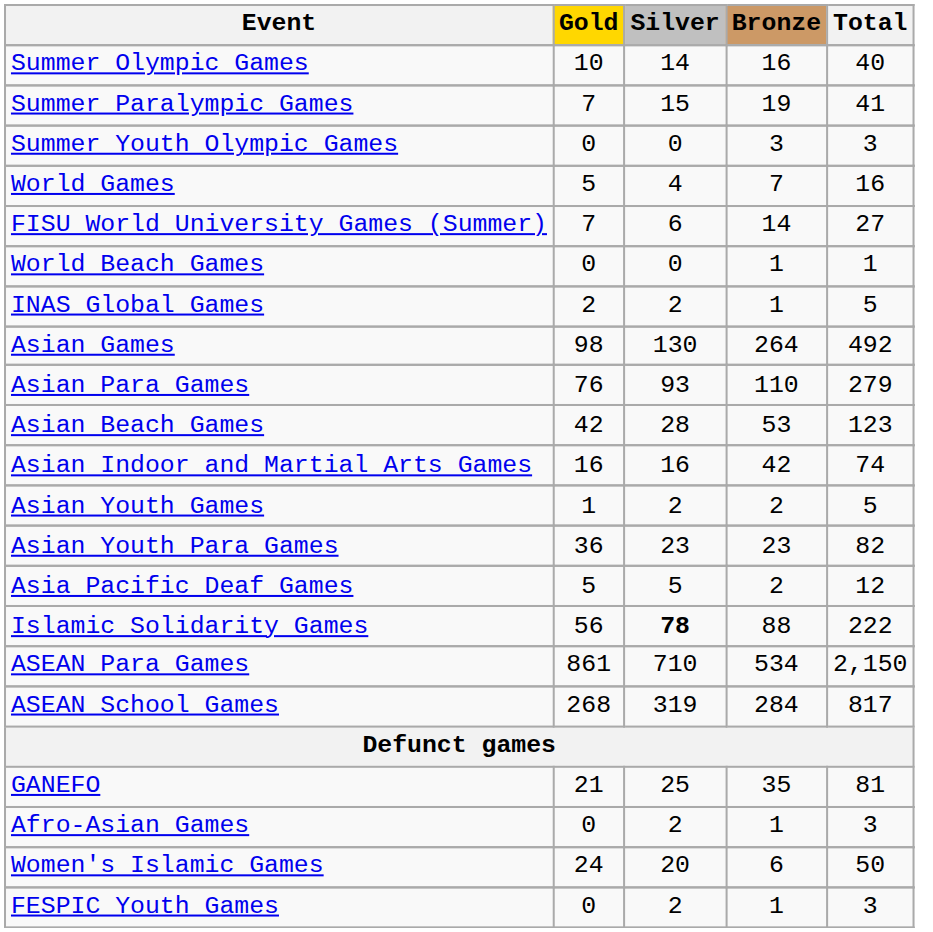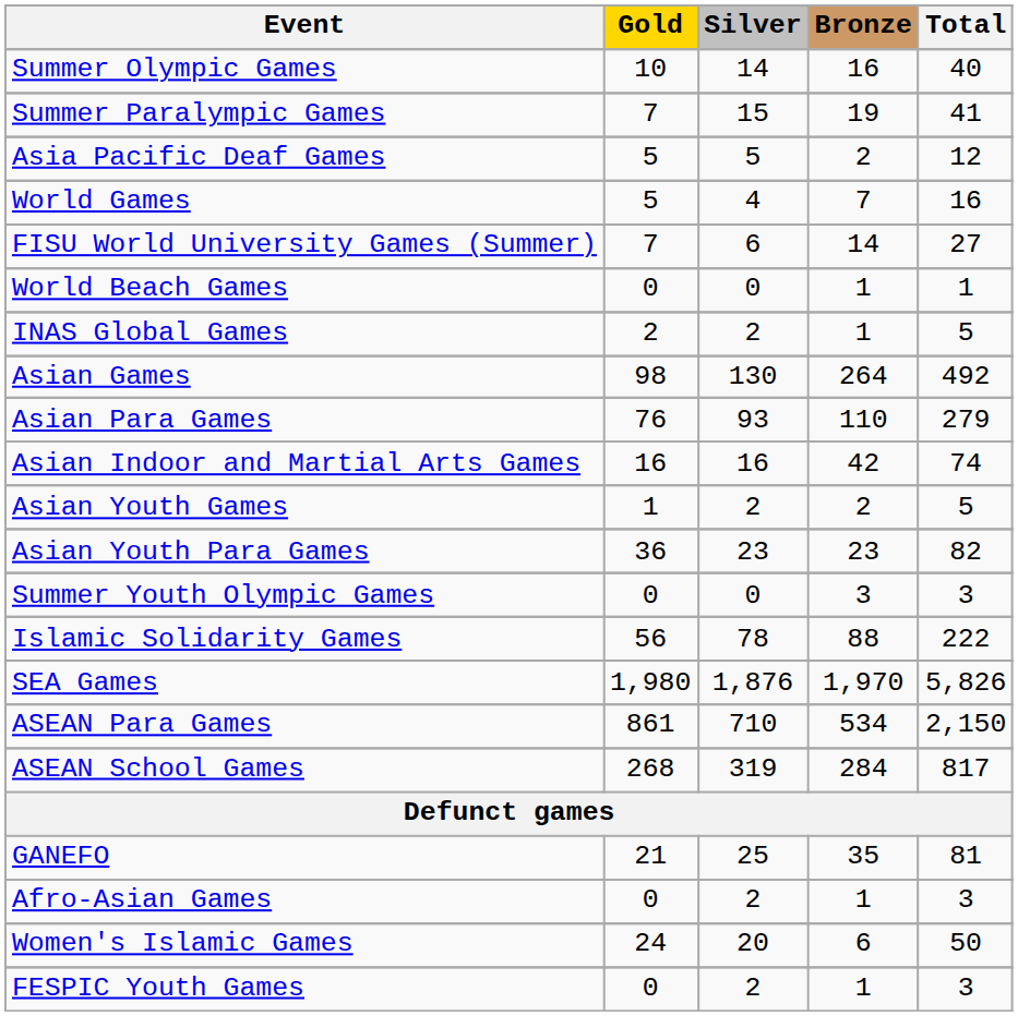 <table class="wikitable sortable" style="margin-top:0; text-align:center; font-size:95%;">
 <tr>
 <th>Event</th>
 <th style="background:gold;  font-weight:bold;">Gold</th>
 <th style="background:silver; font-weight:bold;">Silver</th>
 <th style="background:#cc9966; font-weight:bold; ">Bronze</th>
 <th>Total</th>
 </tr>
 <tr>
 </tr>
 <tr>
 </tr>
 <tr align=center>
 <td align=left><a href='#'>Summer Olympic Games</a></td>
 <td>10</td>
 <td>14</td>
 <td>16</td>
 <td>40</td>
 </tr>
 <tr>
 </tr>
 <tr align=center>
 <td align=left><a href='#'>Summer Paralympic Games</a></td>
 <td>7</td>
 <td>15</td>
 <td>19</td>
 <td>41</td>
 </tr>
 <tr>
 </tr>
 <tr align=center>
-<td align=left><a href='#'>Summer Youth Olympic Games</a></td>
-<td>0</td>
-<td>0</td>
-<td>3</td>
-<td>3</td>
+<td align=left><a href='#'>Asia Pacific Deaf Games</a></td>
+<td>5</td>
+<td>5</td>
+<td>2</td>
+<td>12</td>
 </tr>
 <tr>
 </tr>
 <tr align=center>
 <td align=left><a href='#'>World Games</a></td>
 <td>5</td>
 <td>4</td>
 <td>7</td>
 <td>16</td>
 </tr>
 <tr>
 </tr>
 <tr align=center>
 <td align=left><a href='#'>FISU World University Games (Summer)</a></td>
 <td>7</td>
 <td>6</td>
 <td>14</td>
 <td>27</td>
 </tr>
 <tr>
 </tr>
 <tr align=center>
 <td align=left><a href='#'>World Beach Games</a></td>
 <td>0</td>
 <td>0</td>
 <td>1</td>
 <td>1</td>
 </tr>
 <tr>
 </tr>
 <tr align=center>
 <td align=left><a href='#'>INAS Global Games</a></td>
 <td>2</td>
 <td>2</td>
 <td>1</td>
 <td>5</td>
 </tr>
 <tr>
 </tr>
 <tr align=center>
 <td align=left><a href='#'>Asian Games</a></td>
 <td>98</td>
 <td>130</td>
 <td>264</td>
 <td>492</td>
 </tr>
 <tr>
 </tr>
 <tr align=center>
 <td align=left><a href='#'>Asian Para Games</a></td>
 <td>76</td>
 <td>93</td>
 <td>110</td>
 <td>279</td>
 </tr>
 <tr>
 </tr>
-<tr align=center>
-<td align=left><a href='#'>Asian Beach Games</a></td>
-<td>42</td>
-<td>28</td>
-<td>53</td>
-<td>123</td>
-</tr>
 <tr>
 </tr>
 <tr align=center>
 <td align=left><a href='#'>Asian Indoor and Martial Arts Games</a></td>
 <td>16</td>
 <td>16</td>
 <td>42</td>
 <td>74</td>
 </tr>
 <tr>
 </tr>
 <tr align=center>
 <td align=left><a href='#'>Asian Youth Games</a></td>
 <td>1</td>
 <td>2</td>
 <td>2</td>
 <td>5</td>
 </tr>
 <tr>
 </tr>
 <tr align=center>
 <td align=left><a href='#'>Asian Youth Para Games</a></td>
 <td>36</td>
 <td>23</td>
 <td>23</td>
 <td>82</td>
 </tr>
 <tr>
 </tr>
 <tr align=center>
-<td align=left><a href='#'>Asia Pacific Deaf Games</a></td>
-<td>5</td>
-<td>5</td>
-<td>2</td>
-<td>12</td>
+<td align=left><a href='#'>Summer Youth Olympic Games</a></td>
+<td>0</td>
+<td>0</td>
+<td>3</td>
+<td>3</td>
 </tr>
 <tr>
 </tr>
 <tr align=center>
 <td align=left><a href='#'>Islamic Solidarity Games</a></td>
 <td>56</td>
-<td><strong>78</strong></td>
+<td>78</td>
 <td>88</td>
 <td>222</td>
 </tr>
 <tr>
+</tr>
+<tr align=center>
+<td align=left><a href='#'>SEA Games</a></td>
+<td>1,980</td>
+<td>1,876</td>
+<td>1,970</td>
+<td>5,826</td>
 </tr>
 <tr>
 </tr>
 <tr align=center>
 <td align=left><a href='#'>ASEAN Para Games</a></td>
 <td>861</td>
 <td>710</td>
 <td>534</td>
 <td>2,150</td>
 </tr>
 <tr>
 </tr>
 <tr align=center>
 <td align=left><a href='#'>ASEAN School Games</a></td>
 <td>268</td>
 <td>319</td>
 <td>284</td>
 <td>817</td>
 </tr>
 <tr>
 <th colspan=5>Defunct games</th>
 </tr>
 <tr align=center>
 <td align=left><a href='#'>GANEFO</a></td>
 <td>21</td>
 <td>25</td>
 <td>35</td>
 <td>81</td>
 </tr>
 <tr>
 </tr>
 <tr align=center>
 <td align=left><a href='#'>Afro-Asian Games</a></td>
 <td>0</td>
 <td>2</td>
 <td>1</td>
 <td>3</td>
 </tr>
 <tr>
 </tr>
 <tr align=center>
 <td align=left><a href='#'>Women's Islamic Games</a></td>
 <td>24</td>
 <td>20</td>
 <td>6</td>
 <td>50</td>
 </tr>
 <tr>
 </tr>
 <tr align=center>
 <td align=left><a href='#'>FESPIC Youth Games</a></td>
 <td>0</td>
 <td>2</td>
 <td>1</td>
 <td>3</td>
 </tr>
 <tr>
 </tr>
 </table>
